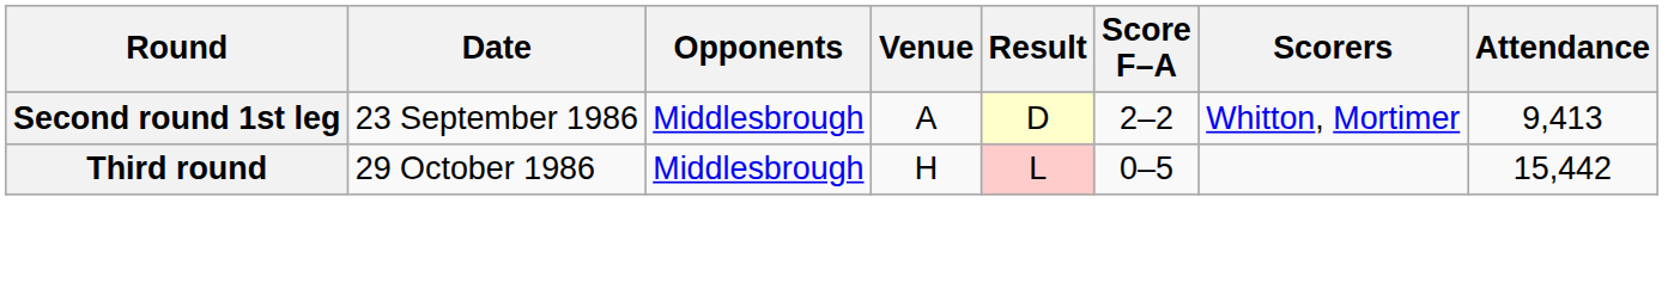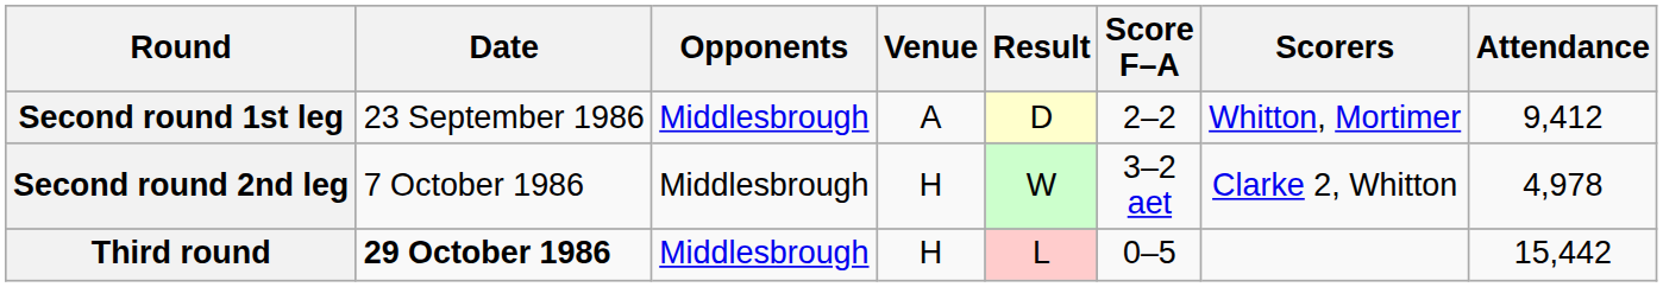 <table class="wikitable plainrowheaders" style="text-align:center">
 <tr>
 <th scope="col">Round</th>
 <th scope="col">Date</th>
 <th scope="col">Opponents</th>
 <th scope="col">Venue</th>
 <th scope="col">Result</th>
 <th scope="col">Score<br>F–A</th>
 <th scope="col">Scorers</th>
 <th scope="col">Attendance</th>
 </tr>
 <tr>
 <th scope="row">Second round 1st leg</th>
 <td align="left">23 September 1986</td>
 <td align="left"><a href='#'>Middlesbrough</a></td>
 <td>A</td>
 <td style="background:#ffc">D</td>
 <td>2–2</td>
 <td align="left"><a href='#'>Whitton</a>, <a href='#'>Mortimer</a></td>
-<td>9,413</td>
+<td>9,412</td>
+</tr>
+<tr>
+<th scope="row">Second round 2nd leg</th>
+<td align="left">7 October 1986</td>
+<td align="left">Middlesbrough</td>
+<td>H</td>
+<td style="background:#cfc">W</td>
+<td>3–2<br><a href='#'>aet</a></td>
+<td><a href='#'>Clarke</a> 2, Whitton</td>
+<td>4,978</td>
 </tr>
 <tr>
 <th scope="row">Third round</th>
-<td align="left">29 October 1986</td>
+<td align="left"><strong>29 October 1986</strong></td>
 <td align="left"><a href='#'>Middlesbrough</a></td>
 <td>H</td>
 <td style="background:#fcc">L</td>
 <td>0–5</td>
 <td></td>
 <td>15,442</td>
 </tr>
 </table>
